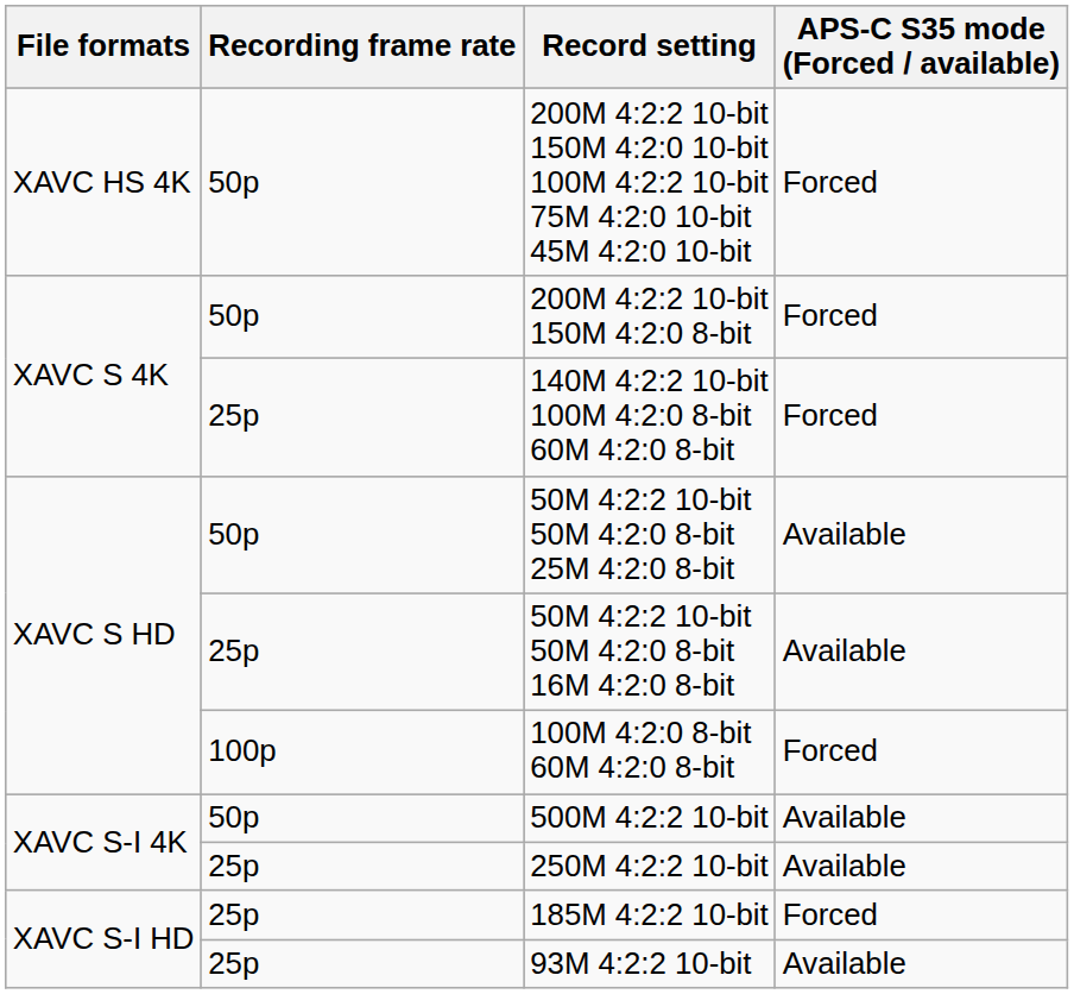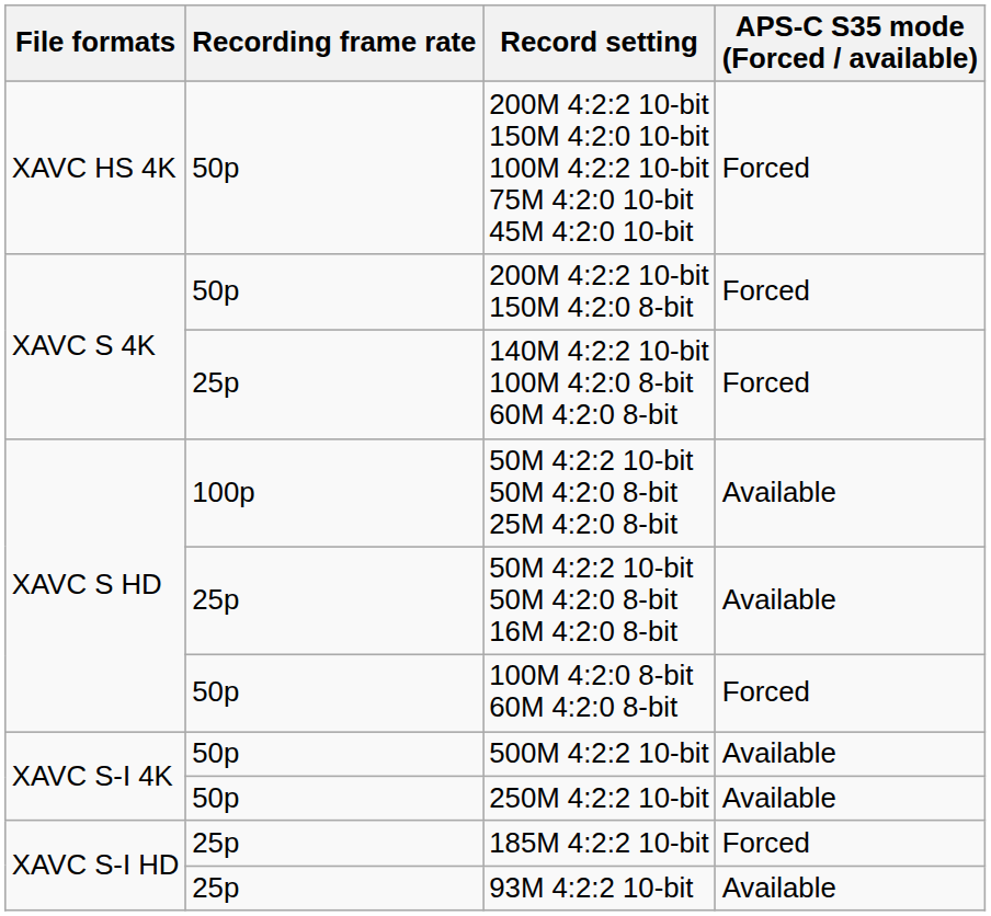 <table class="wikitable sortable">
 <tr>
 <th>File formats</th>
 <th>Recording frame rate</th>
 <th>Record setting</th>
 <th>APS-C S35 mode<br>(Forced / available)</th>
 </tr>
 <tr>
 <td>XAVC HS 4K</td>
 <td>50p</td>
 <td>200M 4:2:2 10-bit<br>150M 4:2:0 10-bit<br>100M 4:2:2 10-bit<br>75M 4:2:0 10-bit<br>45M 4:2:0 10-bit</td>
 <td>Forced</td>
 </tr>
 <tr>
 <td rowspan="2">XAVC S 4K</td>
 <td>50p</td>
 <td>200M 4:2:2 10-bit<br>150M 4:2:0 8-bit</td>
 <td>Forced</td>
 </tr>
 <tr>
 <td>25p</td>
 <td>140M 4:2:2 10-bit<br>100M 4:2:0 8-bit<br>60M 4:2:0 8-bit</td>
 <td>Forced</td>
 </tr>
 <tr>
 <td rowspan="3">XAVC S HD</td>
-<td>50p</td>
+<td>100p</td>
 <td>50M 4:2:2 10-bit<br>50M 4:2:0 8-bit<br>25M 4:2:0 8-bit</td>
 <td>Available</td>
 </tr>
 <tr>
 <td>25p</td>
 <td>50M 4:2:2 10-bit<br>50M 4:2:0 8-bit<br>16M 4:2:0 8-bit</td>
 <td>Available</td>
 </tr>
 <tr>
-<td>100p</td>
+<td>50p</td>
 <td>100M 4:2:0 8-bit<br>60M 4:2:0 8-bit</td>
 <td>Forced</td>
 </tr>
 <tr>
 <td rowspan="2">XAVC S-I 4K</td>
 <td>50p</td>
 <td>500M 4:2:2 10-bit</td>
 <td>Available</td>
 </tr>
 <tr>
-<td>25p</td>
+<td>50p</td>
 <td>250M 4:2:2 10-bit</td>
 <td>Available</td>
 </tr>
 <tr>
 <td rowspan="2">XAVC S-I HD</td>
 <td>25p</td>
 <td>185M 4:2:2 10-bit</td>
 <td>Forced</td>
 </tr>
 <tr>
 <td>25p</td>
 <td>93M 4:2:2 10-bit</td>
 <td>Available</td>
 </tr>
 </table>
